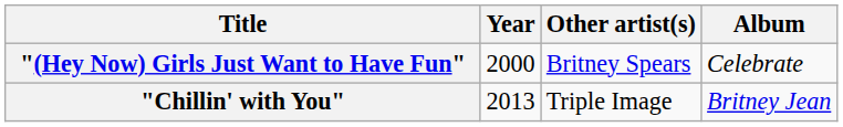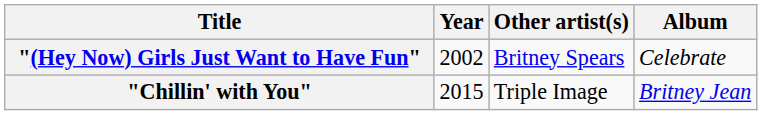 <table class="wikitable plainrowheaders">
 <tr>
 <th scope="col" style="width:19em">Title</th>
 <th scope="col">Year</th>
 <th scope="col">Other artist(s)</th>
 <th scope="col">Album</th>
 </tr>
 <tr>
 <th scope="row">"<a href='#'>(Hey Now) Girls Just Want to Have Fun</a>"</th>
-<td>2000</td>
+<td>2002</td>
 <td><a href='#'>Britney Spears</a></td>
 <td><em>Celebrate</em></td>
 </tr>
 <tr>
 <th scope="row">"Chillin' with You"</th>
-<td>2013</td>
+<td>2015</td>
 <td>Triple Image</td>
 <td><em><a href='#'>Britney Jean</a></em></td>
 </tr>
 </table>
